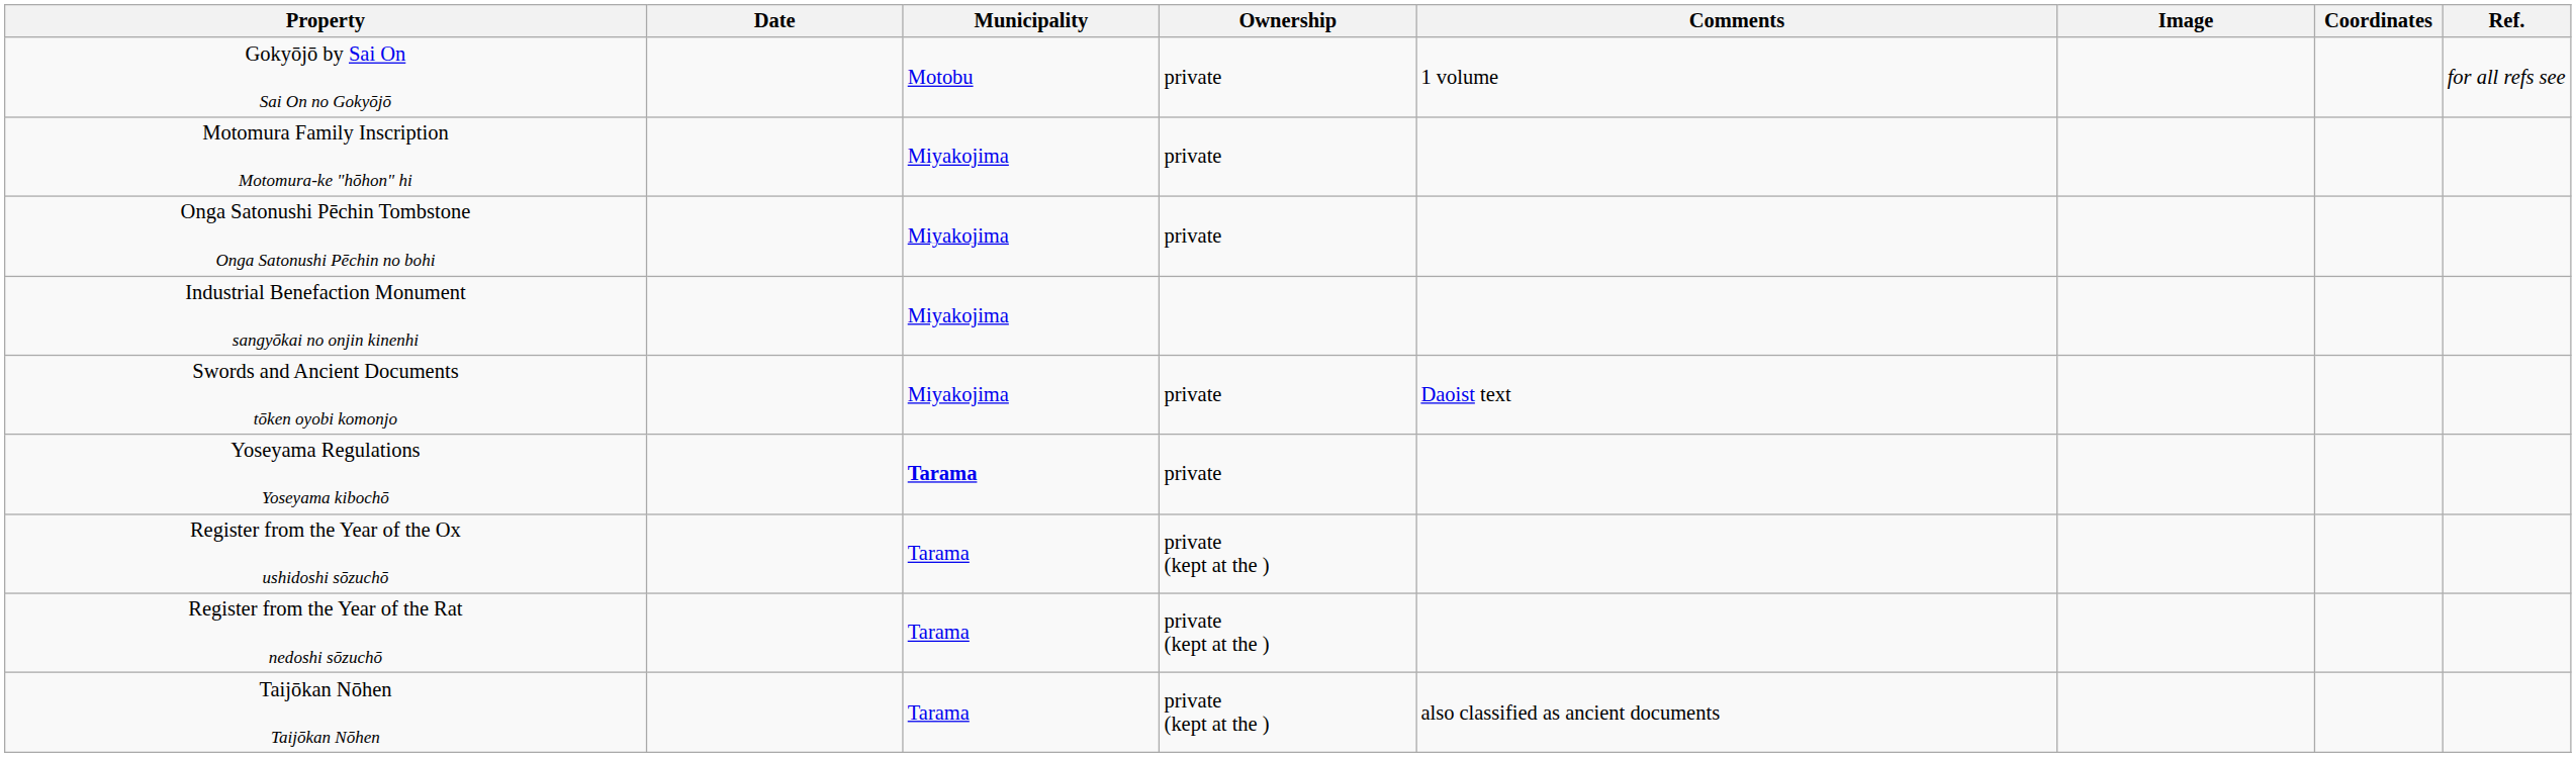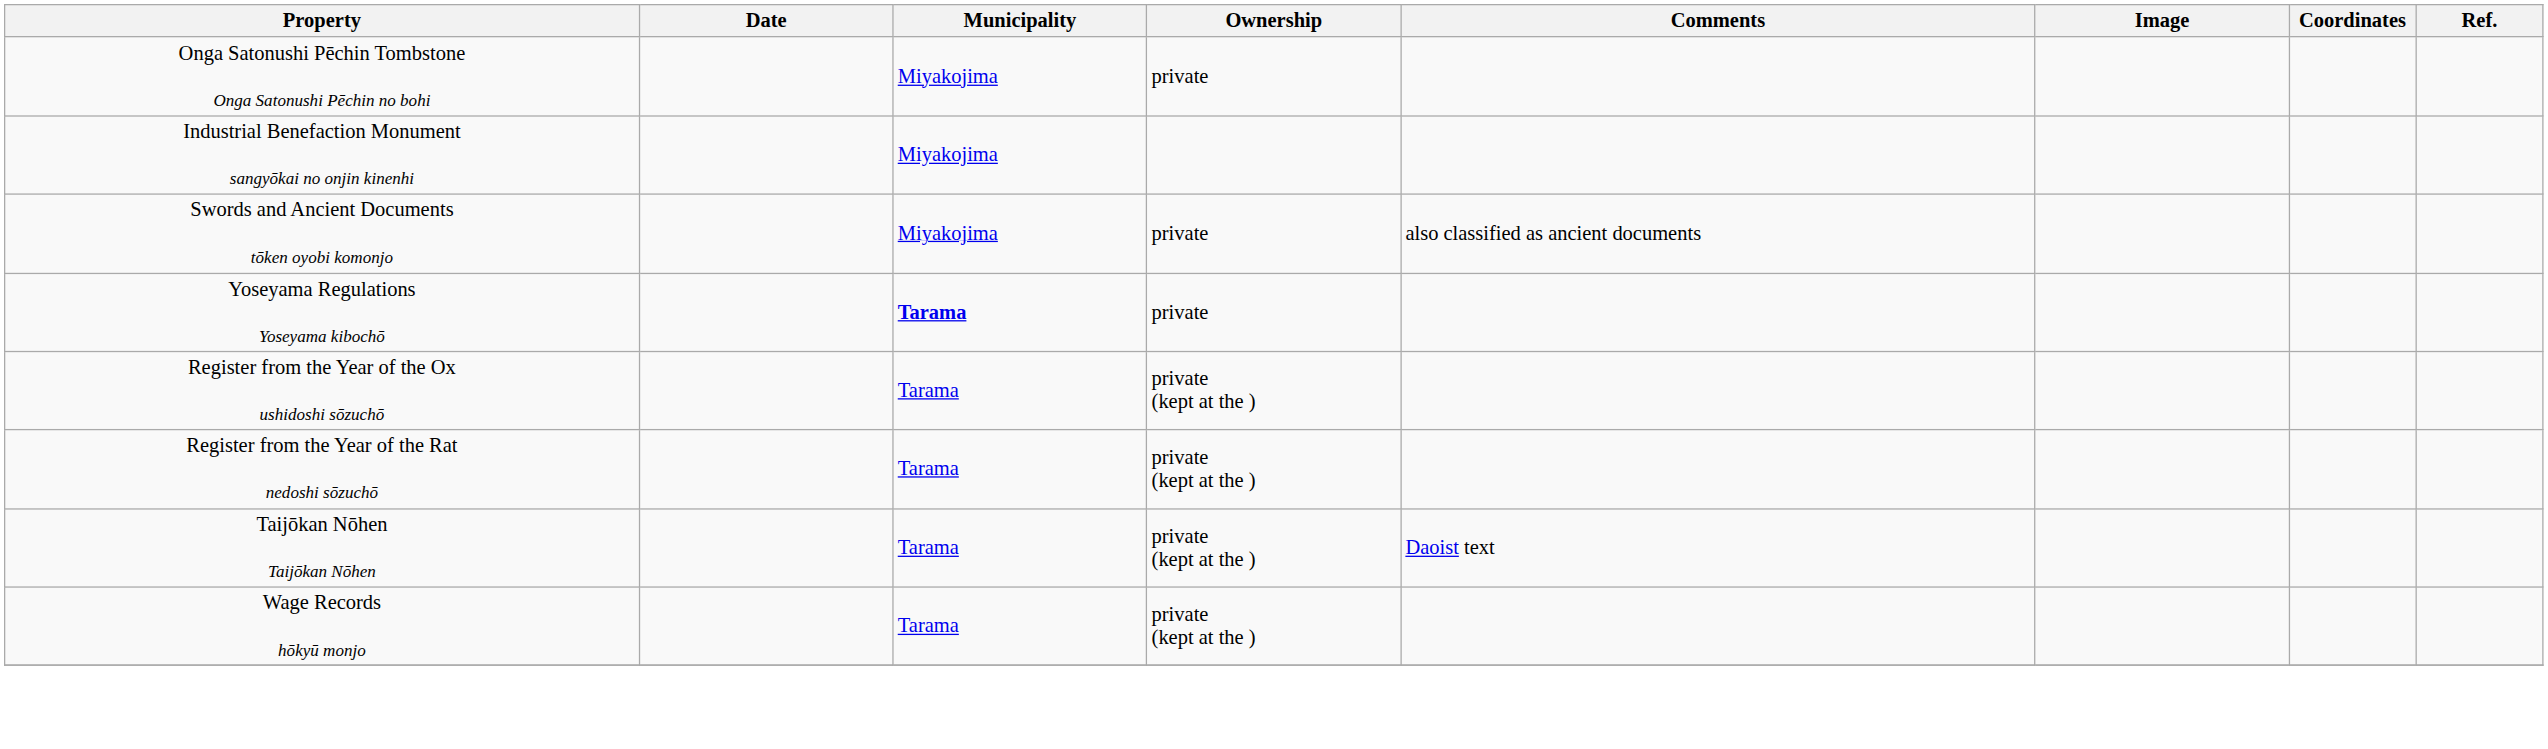 <table class="wikitable sortable"  style="width:100%;">
 <tr>
 <th width="25%" align="left">Property</th>
 <th width="10%" align="left">Date</th>
 <th width="10%" align="left">Municipality</th>
 <th width="10%" align="left">Ownership</th>
 <th width="25%" align="left" class="unsortable">Comments</th>
 <th width="10%" align="left" class="unsortable">Image</th>
 <th width="5%" align="left" class="unsortable">Coordinates</th>
 <th width="5%" align="left" class="unsortable">Ref.</th>
-</tr>
-<tr>
-<td align="center">Gokyōjō by <a href='#'>Sai On</a><br><br><small><em>Sai On no Gokyōjō</em></small></td>
-<td></td>
-<td><a href='#'>Motobu</a></td>
-<td>private</td>
-<td>1 volume</td>
-<td></td>
-<td></td>
-<td><em>for all refs see</em> </td>
-</tr>
-<tr>
-<td align="center">Motomura Family Inscription<br><br><small><em>Motomura-ke "hōhon" hi</em></small></td>
-<td></td>
-<td><a href='#'>Miyakojima</a></td>
-<td>private</td>
-<td></td>
-<td></td>
-<td></td>
-<td></td>
 </tr>
 <tr>
 <td align="center">Onga Satonushi Pēchin Tombstone<br><br><small><em>Onga Satonushi Pēchin no bohi</em></small></td>
 <td></td>
 <td><a href='#'>Miyakojima</a></td>
 <td>private</td>
 <td></td>
 <td></td>
 <td></td>
 <td></td>
 </tr>
 <tr>
 <td align="center">Industrial Benefaction Monument<br><br><small><em>sangyōkai no onjin kinenhi</em></small></td>
 <td></td>
 <td><a href='#'>Miyakojima</a></td>
 <td></td>
 <td></td>
 <td></td>
 <td></td>
 <td></td>
 </tr>
 <tr>
 <td align="center">Swords and Ancient Documents<br><br><small><em>tōken oyobi komonjo</em></small></td>
 <td></td>
 <td><a href='#'>Miyakojima</a></td>
 <td>private</td>
-<td><a href='#'>Daoist</a> text</td>
+<td>also classified as ancient documents</td>
 <td></td>
 <td></td>
 <td></td>
 </tr>
 <tr>
 <td align="center">Yoseyama Regulations<br><br><small><em>Yoseyama kibochō</em></small></td>
 <td></td>
 <td><strong><a href='#'>Tarama</a></strong></td>
 <td>private</td>
 <td></td>
 <td></td>
 <td></td>
 <td></td>
 </tr>
 <tr>
 <td align="center">Register from the Year of the Ox<br><br><small><em>ushidoshi sōzuchō</em></small></td>
 <td></td>
 <td><a href='#'>Tarama</a></td>
 <td>private<br>(kept at the )</td>
 <td></td>
 <td></td>
 <td></td>
 <td></td>
 </tr>
 <tr>
 <td align="center">Register from the Year of the Rat<br><br><small><em>nedoshi sōzuchō</em></small></td>
 <td></td>
 <td><a href='#'>Tarama</a></td>
 <td>private<br>(kept at the )</td>
 <td></td>
 <td></td>
 <td></td>
 <td></td>
 </tr>
 <tr>
 <td align="center">Taijōkan Nōhen<br><br><small><em>Taijōkan Nōhen</em></small></td>
 <td></td>
 <td><a href='#'>Tarama</a></td>
 <td>private<br>(kept at the )</td>
-<td>also classified as ancient documents</td>
+<td><a href='#'>Daoist</a> text</td>
+<td></td>
+<td></td>
+<td></td>
+</tr>
+<tr>
+<td align="center">Wage Records<br><br><small><em>hōkyū monjo</em></small></td>
+<td></td>
+<td><a href='#'>Tarama</a></td>
+<td>private<br>(kept at the )</td>
+<td></td>
 <td></td>
 <td></td>
 <td></td>
 </tr>
 <tr>
 </tr>
 </table>
